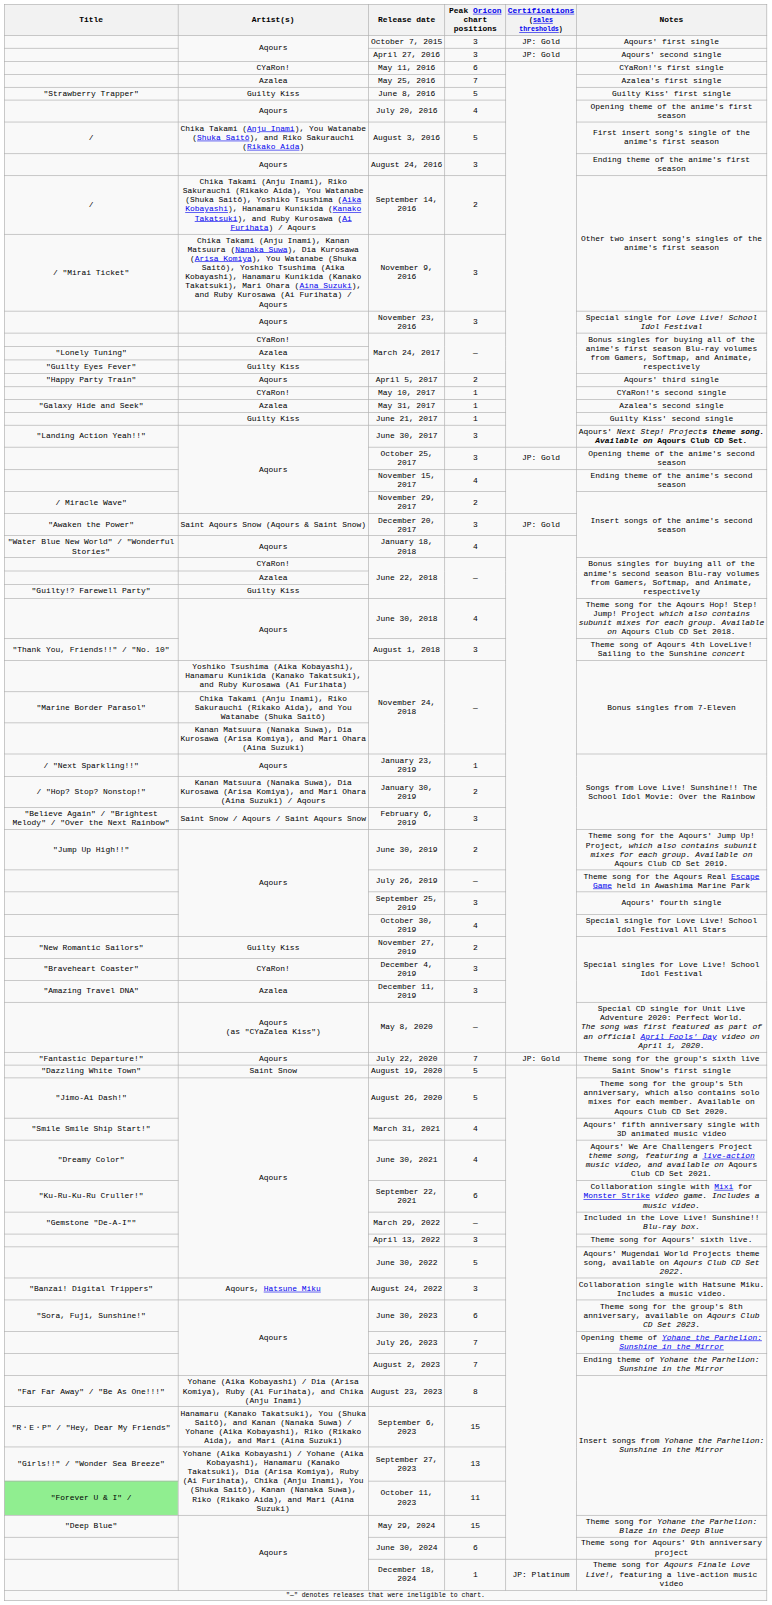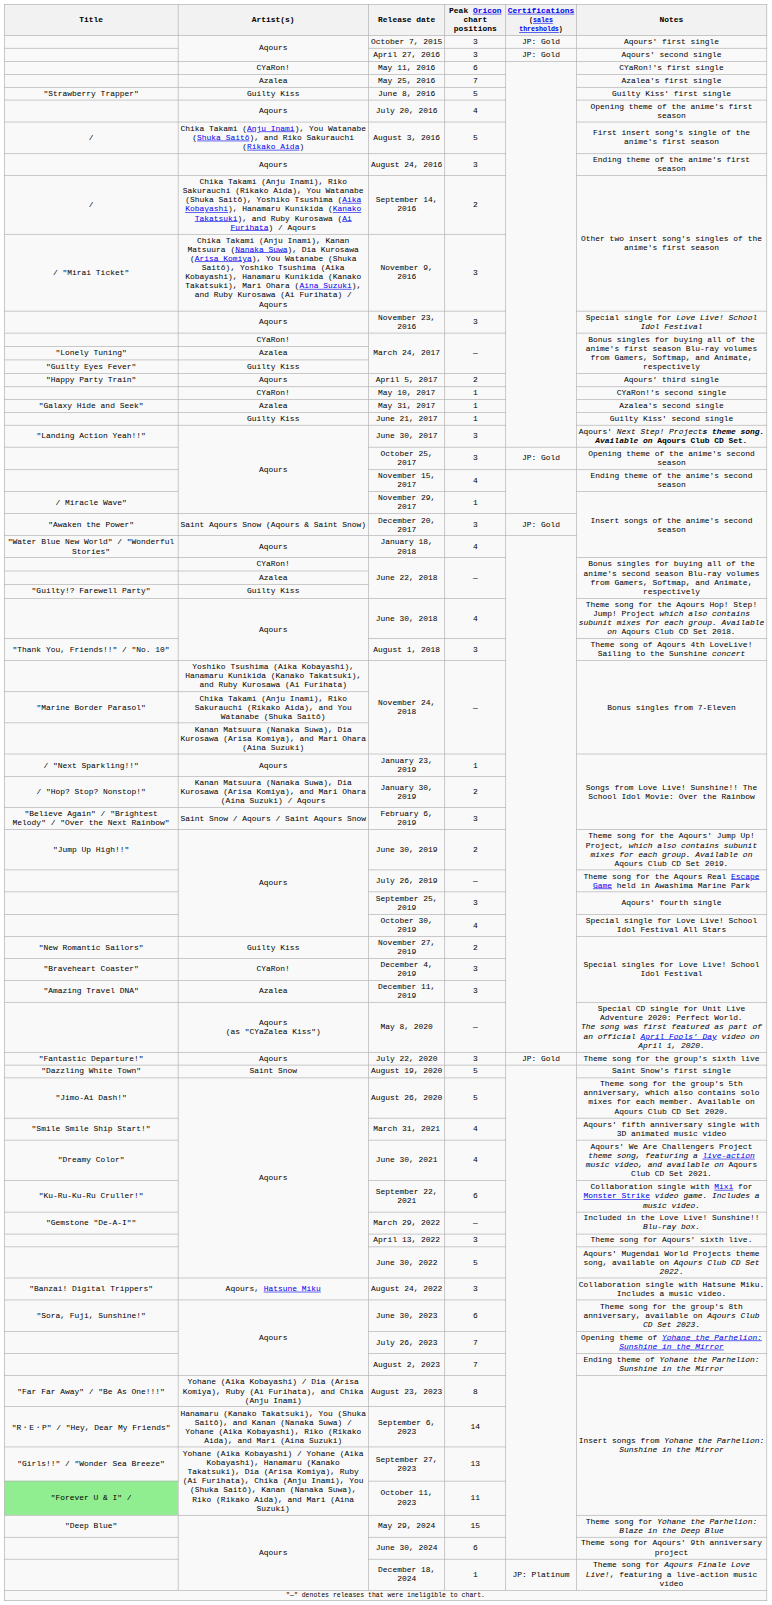 <table class="wikitable" style="text-align:center;">
 <tr>
 <th scope="col" rowspan="1">Title</th>
 <th scope="col" rowspan="1" width="25%">Artist(s)</th>
 <th scope="col" colspan="1" width="10%">Release date</th>
 <th scope="col" rowspan="1" width="8%">Peak <a href='#'>Oricon</a><br>chart positions</th>
 <th scope="col" rowspan="1" width="7%"><a href='#'>Certifications</a><br><small>(<a href='#'>sales thresholds</a>)</small></th>
 <th scope="col" rowspan="1" width="25%">Notes</th>
 </tr>
 <tr>
 <td></td>
 <td rowspan="2">Aqours</td>
 <td>October 7, 2015</td>
 <td>3</td>
 <td>JP: Gold</td>
 <td>Aqours' first single</td>
 </tr>
 <tr>
 <td></td>
 <td>April 27, 2016</td>
 <td>3</td>
 <td>JP: Gold</td>
 <td>Aqours' second single</td>
 </tr>
 <tr>
 <td></td>
 <td>CYaRon!</td>
 <td>May 11, 2016</td>
 <td>6</td>
 <td rowspan="17"></td>
 <td>CYaRon!'s first single</td>
 </tr>
 <tr>
 <td></td>
 <td>Azalea</td>
 <td>May 25, 2016</td>
 <td>7</td>
 <td>Azalea's first single</td>
 </tr>
 <tr>
 <td>"Strawberry Trapper"</td>
 <td>Guilty Kiss</td>
 <td>June 8, 2016</td>
 <td>5</td>
 <td>Guilty Kiss' first single</td>
 </tr>
 <tr>
 <td></td>
 <td>Aqours</td>
 <td>July 20, 2016</td>
 <td>4</td>
 <td>Opening theme of the anime's first season</td>
 </tr>
 <tr>
 <td> / </td>
 <td>Chika Takami (<a href='#'>Anju Inami</a>), You Watanabe (<a href='#'>Shuka Saitō</a>), and Riko Sakurauchi (<a href='#'>Rikako Aida</a>)</td>
 <td>August 3, 2016</td>
 <td>5</td>
 <td>First insert song's single of the anime's first season</td>
 </tr>
 <tr>
 <td></td>
 <td>Aqours</td>
 <td>August 24, 2016</td>
 <td>3</td>
 <td>Ending theme of the anime's first season</td>
 </tr>
 <tr>
 <td> / </td>
 <td>Chika Takami (Anju Inami), Riko Sakurauchi (Rikako Aida), You Watanabe (Shuka Saitō), Yoshiko Tsushima (<a href='#'>Aika Kobayashi</a>), Hanamaru Kunikida (<a href='#'>Kanako Takatsuki</a>), and Ruby Kurosawa (<a href='#'>Ai Furihata</a>) / Aqours</td>
 <td>September 14, 2016</td>
 <td>2</td>
 <td rowspan="2">Other two insert song's singles of the anime's first season</td>
 </tr>
 <tr>
 <td> / "Mirai Ticket"</td>
 <td>Chika Takami (Anju Inami), Kanan Matsuura (<a href='#'>Nanaka Suwa</a>), Dia Kurosawa (<a href='#'>Arisa Komiya</a>), You Watanabe (Shuka Saitō), Yoshiko Tsushima (Aika Kobayashi), Hanamaru Kunikida (Kanako Takatsuki), Mari Ohara (<a href='#'>Aina Suzuki</a>), and Ruby Kurosawa (Ai Furihata) / Aqours</td>
 <td>November 9, 2016</td>
 <td>3</td>
 </tr>
 <tr>
 <td></td>
 <td>Aqours</td>
 <td>November 23, 2016</td>
 <td>3</td>
 <td>Special single for <em>Love Live! School Idol Festival</em></td>
 </tr>
 <tr>
 <td></td>
 <td>CYaRon!</td>
 <td rowspan="3">March 24, 2017</td>
 <td rowspan="3">—</td>
 <td rowspan="3">Bonus singles for buying all of the anime's first season Blu-ray volumes from Gamers, Softmap, and Animate, respectively</td>
 </tr>
 <tr>
 <td>"Lonely Tuning"</td>
 <td>Azalea</td>
 </tr>
 <tr>
 <td>"Guilty Eyes Fever"</td>
 <td>Guilty Kiss</td>
 </tr>
 <tr>
 <td>"Happy Party Train"</td>
 <td>Aqours</td>
 <td>April 5, 2017</td>
 <td>2</td>
 <td>Aqours' third single</td>
 </tr>
 <tr>
 <td></td>
 <td>CYaRon!</td>
 <td>May 10, 2017</td>
 <td>1</td>
 <td>CYaRon!'s second single</td>
 </tr>
 <tr>
 <td>"Galaxy Hide and Seek"</td>
 <td>Azalea</td>
 <td>May 31, 2017</td>
 <td>1</td>
 <td>Azalea's second single</td>
 </tr>
 <tr>
 <td></td>
 <td>Guilty Kiss</td>
 <td>June 21, 2017</td>
 <td>1</td>
 <td>Guilty Kiss' second single</td>
 </tr>
 <tr>
 <td>"Landing Action Yeah!!"</td>
 <td rowspan="4">Aqours</td>
 <td>June 30, 2017</td>
 <td>3</td>
 <td>Aqours' <em>Next Step! Project<strong>s theme song. Available on </em>Aqours Club CD Set<em>.</td>
 </tr>
 <tr>
 <td></td>
 <td>October 25, 2017</td>
 <td>3</td>
 <td>JP: Gold</td>
 <td>Opening theme of the anime's second season</td>
 </tr>
 <tr>
 <td></td>
 <td>November 15, 2017</td>
 <td>4</td>
 <td rowspan="2"></td>
 <td>Ending theme of the anime's second season</td>
 </tr>
 <tr>
 <td> / Miracle Wave"</td>
 <td>November 29, 2017</td>
-<td>2</td>
+<td>1</td>
 <td rowspan="3">Insert songs of the anime's second season</td>
 </tr>
 <tr>
 <td>"Awaken the Power"</td>
 <td>Saint Aqours Snow (Aqours & Saint Snow)</td>
 <td>December 20, 2017</td>
 <td>3</td>
 <td>JP: Gold</td>
 </tr>
 <tr>
 <td>"Water Blue New World" / "Wonderful Stories"</td>
 <td>Aqours</td>
 <td>January 18, 2018</td>
 <td>4</td>
 <td rowspan="20"></td>
 </tr>
 <tr>
 <td></td>
 <td>CYaRon!</td>
 <td rowspan="3">June 22, 2018</td>
 <td rowspan="3">—</td>
 <td rowspan="3">Bonus singles for buying all of the anime's second season Blu-ray volumes from Gamers, Softmap, and Animate, respectively</td>
 </tr>
 <tr>
 <td></td>
 <td>Azalea</td>
 </tr>
 <tr>
 <td>"Guilty!? Farewell Party"</td>
 <td>Guilty Kiss</td>
 </tr>
 <tr>
 <td></td>
 <td rowspan="2">Aqours</td>
 <td>June 30, 2018</td>
 <td>4</td>
 <td>Theme song for the Aqours </em>Hop! Step! Jump! Project<em> which also contains subunit mixes for each group. Available on </em>Aqours Club CD Set 2018<em>.</td>
 </tr>
 <tr>
 <td>"Thank You, Friends!!" / "No. 10"</td>
 <td>August 1, 2018</td>
 <td>3</td>
 <td>Theme song of </em>Aqours 4th LoveLive! Sailing to the Sunshine<em> concert</td>
 </tr>
 <tr>
 <td></td>
 <td>Yoshiko Tsushima (Aika Kobayashi), Hanamaru Kunikida (Kanako Takatsuki), and Ruby Kurosawa (Ai Furihata)</td>
 <td rowspan="3">November 24, 2018</td>
 <td rowspan="3">—</td>
 <td rowspan="3">Bonus singles from 7-Eleven</td>
 </tr>
 <tr>
 <td>"Marine Border Parasol"</td>
 <td>Chika Takami (Anju Inami), Riko Sakurauchi (Rikako Aida), and You Watanabe (Shuka Saitō)</td>
 </tr>
 <tr>
 <td></td>
 <td>Kanan Matsuura (Nanaka Suwa), Dia Kurosawa (Arisa Komiya), and Mari Ohara (Aina Suzuki)</td>
 </tr>
 <tr>
 <td> / "Next Sparkling!!"</td>
 <td>Aqours</td>
 <td>January 23, 2019</td>
 <td>1</td>
 <td rowspan="3">Songs from </em>Love Live! Sunshine!! The School Idol Movie: Over the Rainbow<em></td>
 </tr>
 <tr>
 <td> / "Hop? Stop? Nonstop!"</td>
 <td>Kanan Matsuura (Nanaka Suwa), Dia Kurosawa (Arisa Komiya), and Mari Ohara (Aina Suzuki) / Aqours</td>
 <td>January 30, 2019</td>
 <td>2</td>
 </tr>
 <tr>
 <td>"Believe Again" / "Brightest Melody" / "Over the Next Rainbow"</td>
 <td>Saint Snow / Aqours / Saint Aqours Snow</td>
 <td>February 6, 2019</td>
 <td>3</td>
 </tr>
 <tr>
 <td>"Jump Up High!!"</td>
 <td rowspan="4">Aqours</td>
 <td>June 30, 2019</td>
 <td>2</td>
 <td>Theme song for the Aqours' </em>Jump Up! Project<em>, which also contains subunit mixes for each group. Available on </em>Aqours Club CD Set 2019<em>.</td>
 </tr>
 <tr>
 <td></td>
 <td>July 26, 2019</td>
 <td>—</td>
 <td>Theme song for the Aqours Real <a href='#'>Escape Game</a> held in Awashima Marine Park</td>
 </tr>
 <tr>
 <td></td>
 <td>September 25, 2019</td>
 <td>3</td>
 <td>Aqours' fourth single</td>
 </tr>
 <tr>
 <td></td>
 <td>October 30, 2019</td>
 <td>4</td>
 <td>Special single for </em>Love Live! School Idol Festival All Stars<em></td>
 </tr>
 <tr>
 <td>"New Romantic Sailors"</td>
 <td>Guilty Kiss</td>
 <td>November 27, 2019</td>
 <td>2</td>
 <td rowspan="3">Special singles for </em>Love Live! School Idol Festival<em></td>
 </tr>
 <tr>
 <td>"Braveheart Coaster"</td>
 <td>CYaRon!</td>
 <td>December 4, 2019</td>
 <td>3</td>
 </tr>
 <tr>
 <td>"Amazing Travel DNA"</td>
 <td>Azalea</td>
 <td>December 11, 2019</td>
 <td>3</td>
 </tr>
 <tr>
 <td></td>
 <td>Aqours<br>(as "CYaZalea Kiss")</td>
 <td>May 8, 2020</td>
 <td>—</td>
 <td>Special CD single for </em>Unit Live Adventure 2020: Perfect World<em>.<br>The song was first featured as part of an official <a href='#'>April Fools' Day</a> video on April 1, 2020.</td>
 </tr>
 <tr>
 <td>"Fantastic Departure!"</td>
 <td>Aqours</td>
 <td>July 22, 2020</td>
-<td>7</td>
+<td>3</td>
 <td>JP: Gold</td>
 <td>Theme song for the group's sixth live</td>
 </tr>
 <tr>
 <td>"Dazzling White Town"</td>
 <td>Saint Snow</td>
 <td>August 19, 2020</td>
 <td>5</td>
 <td rowspan="18"></td>
 <td>Saint Snow's first single</td>
 </tr>
 <tr>
 <td>"Jimo-Ai Dash!"</td>
 <td rowspan="7">Aqours</td>
 <td>August 26, 2020</td>
 <td>5</td>
 <td>Theme song for the group's 5th anniversary, which also contains solo mixes for each member. Available on </em>Aqours Club CD Set 2020<em>.</td>
 </tr>
 <tr>
 <td>"Smile Smile Ship Start!"</td>
 <td>March 31, 2021</td>
 <td>4</td>
 <td>Aqours' fifth anniversary single with 3D animated music video</td>
 </tr>
 <tr>
 <td>"Dreamy Color"</td>
 <td>June 30, 2021</td>
 <td>4</td>
 <td>Aqours' </em>We Are Challengers Project<em> theme song, featuring a <a href='#'>live-action</a> music video, and available on </em>Aqours Club CD Set 2021<em>.</td>
 </tr>
 <tr>
 <td>"Ku-Ru-Ku-Ru Cruller!"</td>
 <td>September 22, 2021</td>
 <td>6</td>
 <td>Collaboration single with <a href='#'>Mixi</a> for </em><a href='#'>Monster Strike</a><em> video game. Includes a music video.</td>
 </tr>
 <tr>
 <td>"Gemstone "De-A-I""</td>
 <td>March 29, 2022</td>
 <td>—</td>
 <td>Included in the </em>Love Live! Sunshine!!<em> Blu-ray box.</td>
 </tr>
 <tr>
 <td></td>
 <td>April 13, 2022</td>
 <td>3</td>
 <td>Theme song for Aqours' sixth live.</td>
 </tr>
 <tr>
 <td></td>
 <td>June 30, 2022</td>
 <td>5</td>
 <td>Aqours' </em>Mugendai World Project</strong>s theme song, available on <em>Aqours Club CD Set 2022</em>.</td>
 </tr>
 <tr>
 <td>"Banzai! Digital Trippers"</td>
 <td>Aqours, <a href='#'>Hatsune Miku</a></td>
 <td>August 24, 2022</td>
 <td>3</td>
 <td>Collaboration single with Hatsune Miku. Includes a music video.</td>
 </tr>
 <tr>
 <td>"Sora, Fuji, Sunshine!"</td>
 <td rowspan="3">Aqours</td>
 <td>June 30, 2023</td>
 <td>6</td>
 <td>Theme song for the group's 8th anniversary, available on <em>Aqours Club CD Set 2023</em>.</td>
 </tr>
 <tr>
 <td></td>
 <td>July 26, 2023</td>
 <td>7</td>
 <td>Opening theme of <em><a href='#'>Yohane the Parhelion: Sunshine in the Mirror</a></em></td>
 </tr>
 <tr>
 <td></td>
 <td>August 2, 2023</td>
 <td>7</td>
 <td>Ending theme of <em>Yohane the Parhelion: Sunshine in the Mirror</em></td>
 </tr>
 <tr>
 <td>"Far Far Away" / "Be As One!!!"</td>
 <td>Yohane (Aika Kobayashi) / Dia (Arisa Komiya), Ruby (Ai Furihata), and Chika (Anju Inami)</td>
 <td>August 23, 2023</td>
 <td>8</td>
 <td rowspan="4">Insert songs from <em>Yohane the Parhelion: Sunshine in the Mirror</em></td>
 </tr>
 <tr>
 <td>"R・E・P" / "Hey, Dear My Friends"</td>
 <td>Hanamaru (Kanako Takatsuki), You (Shuka Saitō), and Kanan (Nanaka Suwa) / Yohane (Aika Kobayashi), Riko (Rikako Aida), and Mari (Aina Suzuki)</td>
 <td>September 6, 2023</td>
-<td>15</td>
+<td>14</td>
 </tr>
 <tr>
 <td>"Girls!!" / "Wonder Sea Breeze"</td>
 <td rowspan="2">Yohane (Aika Kobayashi) / Yohane (Aika Kobayashi), Hanamaru (Kanako Takatsuki), Dia (Arisa Komiya), Ruby (Ai Furihata), Chika (Anju Inami), You (Shuka Saitō), Kanan (Nanaka Suwa), Riko (Rikako Aida), and Mari (Aina Suzuki)</td>
 <td>September 27, 2023</td>
 <td>13</td>
 </tr>
 <tr>
 <td style="background: lightgreen;">"Forever U & I" / </td>
 <td>October 11, 2023</td>
 <td>11</td>
 </tr>
 <tr>
 <td>"Deep Blue"</td>
 <td rowspan="3">Aqours</td>
 <td>May 29, 2024</td>
 <td>15</td>
 <td>Theme song for <em>Yohane the Parhelion: Blaze in the Deep Blue</em></td>
 </tr>
 <tr>
 <td></td>
 <td>June 30, 2024</td>
 <td>6</td>
 <td>Theme song for Aqours' 9th anniversary project</td>
 </tr>
 <tr>
 <td></td>
 <td>December 18, 2024</td>
 <td>1</td>
 <td>JP: Platinum</td>
 <td>Theme song for <em>Aqours Finale Love Live!</em>, featuring a live-action music video</td>
 </tr>
 <tr>
 <td colspan="6" align="center" style="font-size: 8pt">"—" denotes releases that were ineligible to chart.</td>
 </tr>
 </table>
